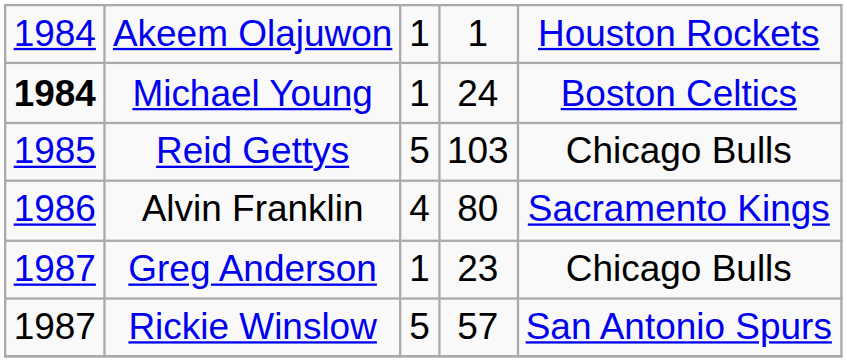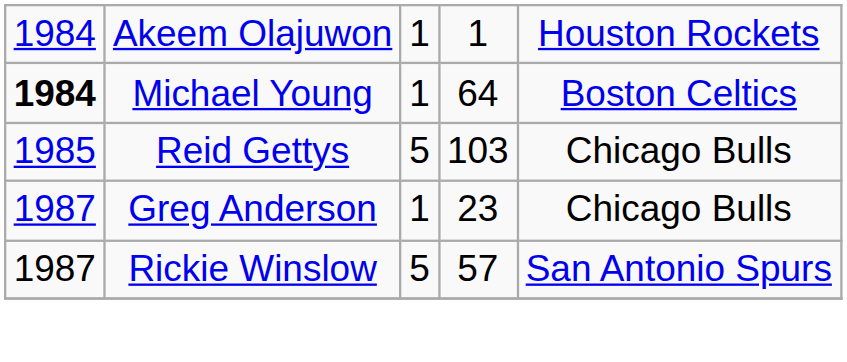 <table class="wikitable">
 <tr align="center" bgcolor="">
 <td><a href='#'>1984</a></td>
 <td><a href='#'>Akeem Olajuwon</a></td>
 <td>1</td>
 <td>1</td>
 <td><a href='#'>Houston Rockets</a></td>
 </tr>
 <tr align="center" bgcolor="">
 <td><strong>1984</strong></td>
 <td><a href='#'>Michael Young</a></td>
 <td>1</td>
-<td>24</td>
+<td>64</td>
 <td><a href='#'>Boston Celtics</a></td>
 </tr>
 <tr align="center" bgcolor="">
 <td><a href='#'>1985</a></td>
 <td><a href='#'>Reid Gettys</a></td>
 <td>5</td>
 <td>103</td>
 <td>Chicago Bulls</td>
-</tr>
-<tr align="center" bgcolor="">
-<td><a href='#'>1986</a></td>
-<td>Alvin Franklin</td>
-<td>4</td>
-<td>80</td>
-<td><a href='#'>Sacramento Kings</a></td>
 </tr>
 <tr align="center" bgcolor="">
 <td><a href='#'>1987</a></td>
 <td><a href='#'>Greg Anderson</a></td>
 <td>1</td>
 <td>23</td>
 <td>Chicago Bulls</td>
 </tr>
 <tr align="center" bgcolor="">
 <td>1987</td>
 <td><a href='#'>Rickie Winslow</a></td>
 <td>5</td>
 <td>57</td>
 <td><a href='#'>San Antonio Spurs</a></td>
 </tr>
 <tr align="center" bgcolor="">
 </tr>
 </table>
